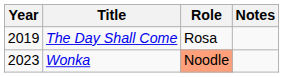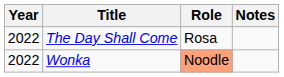 <table class="wikitable">
 <tr>
 <th>Year</th>
 <th>Title</th>
 <th>Role</th>
 <th>Notes</th>
 </tr>
 <tr>
-<td>2019</td>
+<td>2022</td>
 <td><em><a href='#'>The Day Shall Come</a></em></td>
 <td>Rosa</td>
 <td></td>
 </tr>
 <tr>
-<td>2023</td>
+<td>2022</td>
 <td><em><a href='#'>Wonka</a></em></td>
 <td style="background: lightsalmon;">Noodle</td>
 <td></td>
 </tr>
 </table>
